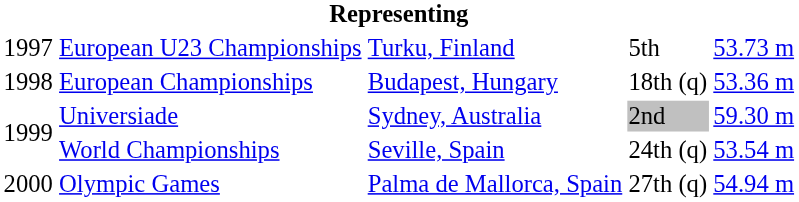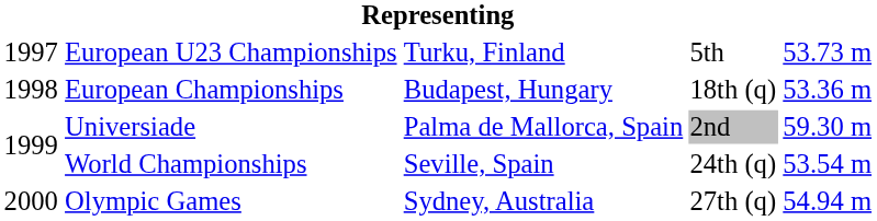 <table>
 <tr>
 <th colspan="5">Representing </th>
 </tr>
 <tr>
 <td>1997</td>
 <td><a href='#'>European U23 Championships</a></td>
 <td><a href='#'>Turku, Finland</a></td>
 <td>5th</td>
 <td><a href='#'>53.73 m</a></td>
 </tr>
 <tr>
 <td>1998</td>
 <td><a href='#'>European Championships</a></td>
 <td><a href='#'>Budapest, Hungary</a></td>
 <td>18th (q)</td>
 <td><a href='#'>53.36 m</a></td>
 </tr>
 <tr>
 <td rowspan=2>1999</td>
 <td><a href='#'>Universiade</a></td>
-<td><a href='#'>Sydney, Australia</a></td>
+<td><a href='#'>Palma de Mallorca, Spain</a></td>
 <td bgcolor="silver">2nd</td>
 <td><a href='#'>59.30 m</a></td>
 </tr>
 <tr>
 <td><a href='#'>World Championships</a></td>
 <td><a href='#'>Seville, Spain</a></td>
 <td>24th (q)</td>
 <td><a href='#'>53.54 m</a></td>
 </tr>
 <tr>
 <td>2000</td>
 <td><a href='#'>Olympic Games</a></td>
-<td><a href='#'>Palma de Mallorca, Spain</a></td>
+<td><a href='#'>Sydney, Australia</a></td>
 <td>27th (q)</td>
 <td><a href='#'>54.94 m</a></td>
 </tr>
 </table>
